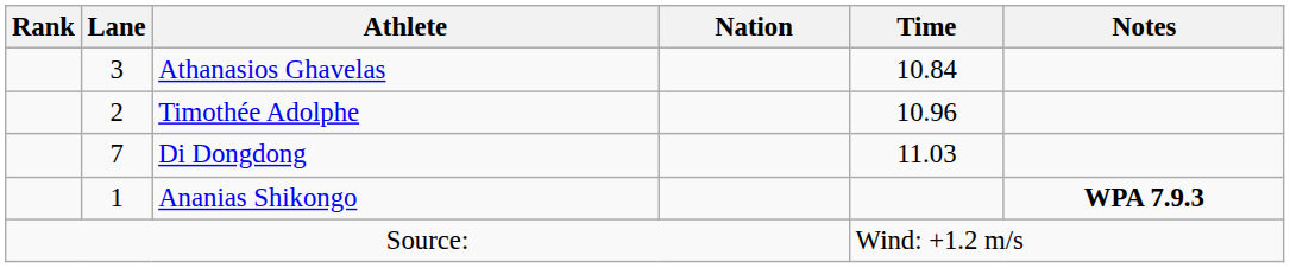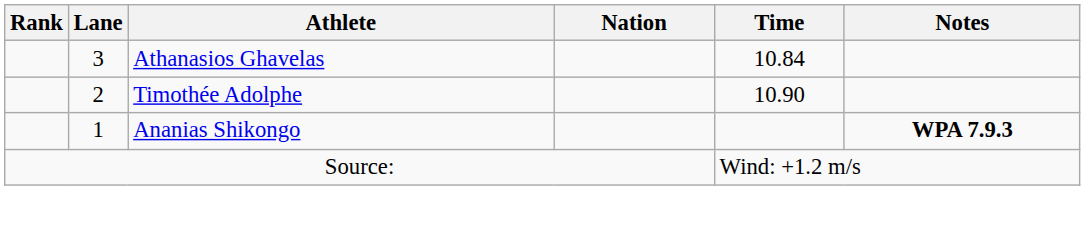 <table class="wikitable sortable" style="text-align:center;width: 60%;">
 <tr>
 <th scope="col" style="width: 10px;">Rank</th>
 <th scope="col" style="width: 10px;">Lane</th>
 <th scope="col">Athlete</th>
 <th scope="col">Nation</th>
 <th scope="col">Time</th>
 <th scope="col">Notes</th>
 </tr>
 <tr>
 <td></td>
 <td>3</td>
 <td align="left"><a href='#'>Athanasios Ghavelas</a></td>
 <td align="left"></td>
 <td>10.84</td>
 <td><strong></strong></td>
 </tr>
 <tr>
 <td></td>
 <td>2</td>
 <td align="left"><a href='#'>Timothée Adolphe</a></td>
 <td align="left"></td>
-<td>10.96</td>
-<td></td>
-</tr>
-<tr>
-<td></td>
-<td>7</td>
-<td align="left"><a href='#'>Di Dongdong</a></td>
-<td align="left"></td>
-<td>11.03</td>
+<td>10.90</td>
 <td></td>
 </tr>
 <tr>
 <td></td>
 <td>1</td>
 <td align="left"><a href='#'>Ananias Shikongo</a></td>
 <td align="left"></td>
 <td></td>
 <td><strong>WPA 7.9.3</strong></td>
 </tr>
 <tr class="sortbottom">
 <td colspan="4">Source:</td>
 <td colspan="2" style="text-align:left;">Wind: +1.2 m/s</td>
 </tr>
 </table>
